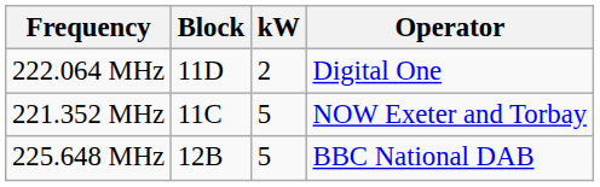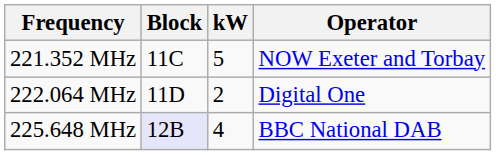 <table class="wikitable sortable">
 <tr>
 <th>Frequency</th>
 <th>Block</th>
 <th>kW</th>
 <th>Operator</th>
 </tr>
 <tr>
+<td>221.352 MHz</td>
+<td>11C</td>
+<td>5</td>
+<td><a href='#'>NOW Exeter and Torbay</a></td>
+</tr>
+<tr>
 <td>222.064 MHz</td>
 <td>11D</td>
 <td>2</td>
 <td><a href='#'>Digital One</a></td>
 </tr>
 <tr>
-<td>221.352 MHz</td>
-<td>11C</td>
-<td>5</td>
-<td><a href='#'>NOW Exeter and Torbay</a></td>
-</tr>
-<tr>
 <td>225.648 MHz</td>
-<td>12B</td>
-<td>5</td>
+<td style="background: lavender;">12B</td>
+<td>4</td>
 <td><a href='#'>BBC National DAB</a></td>
 </tr>
 </table>
